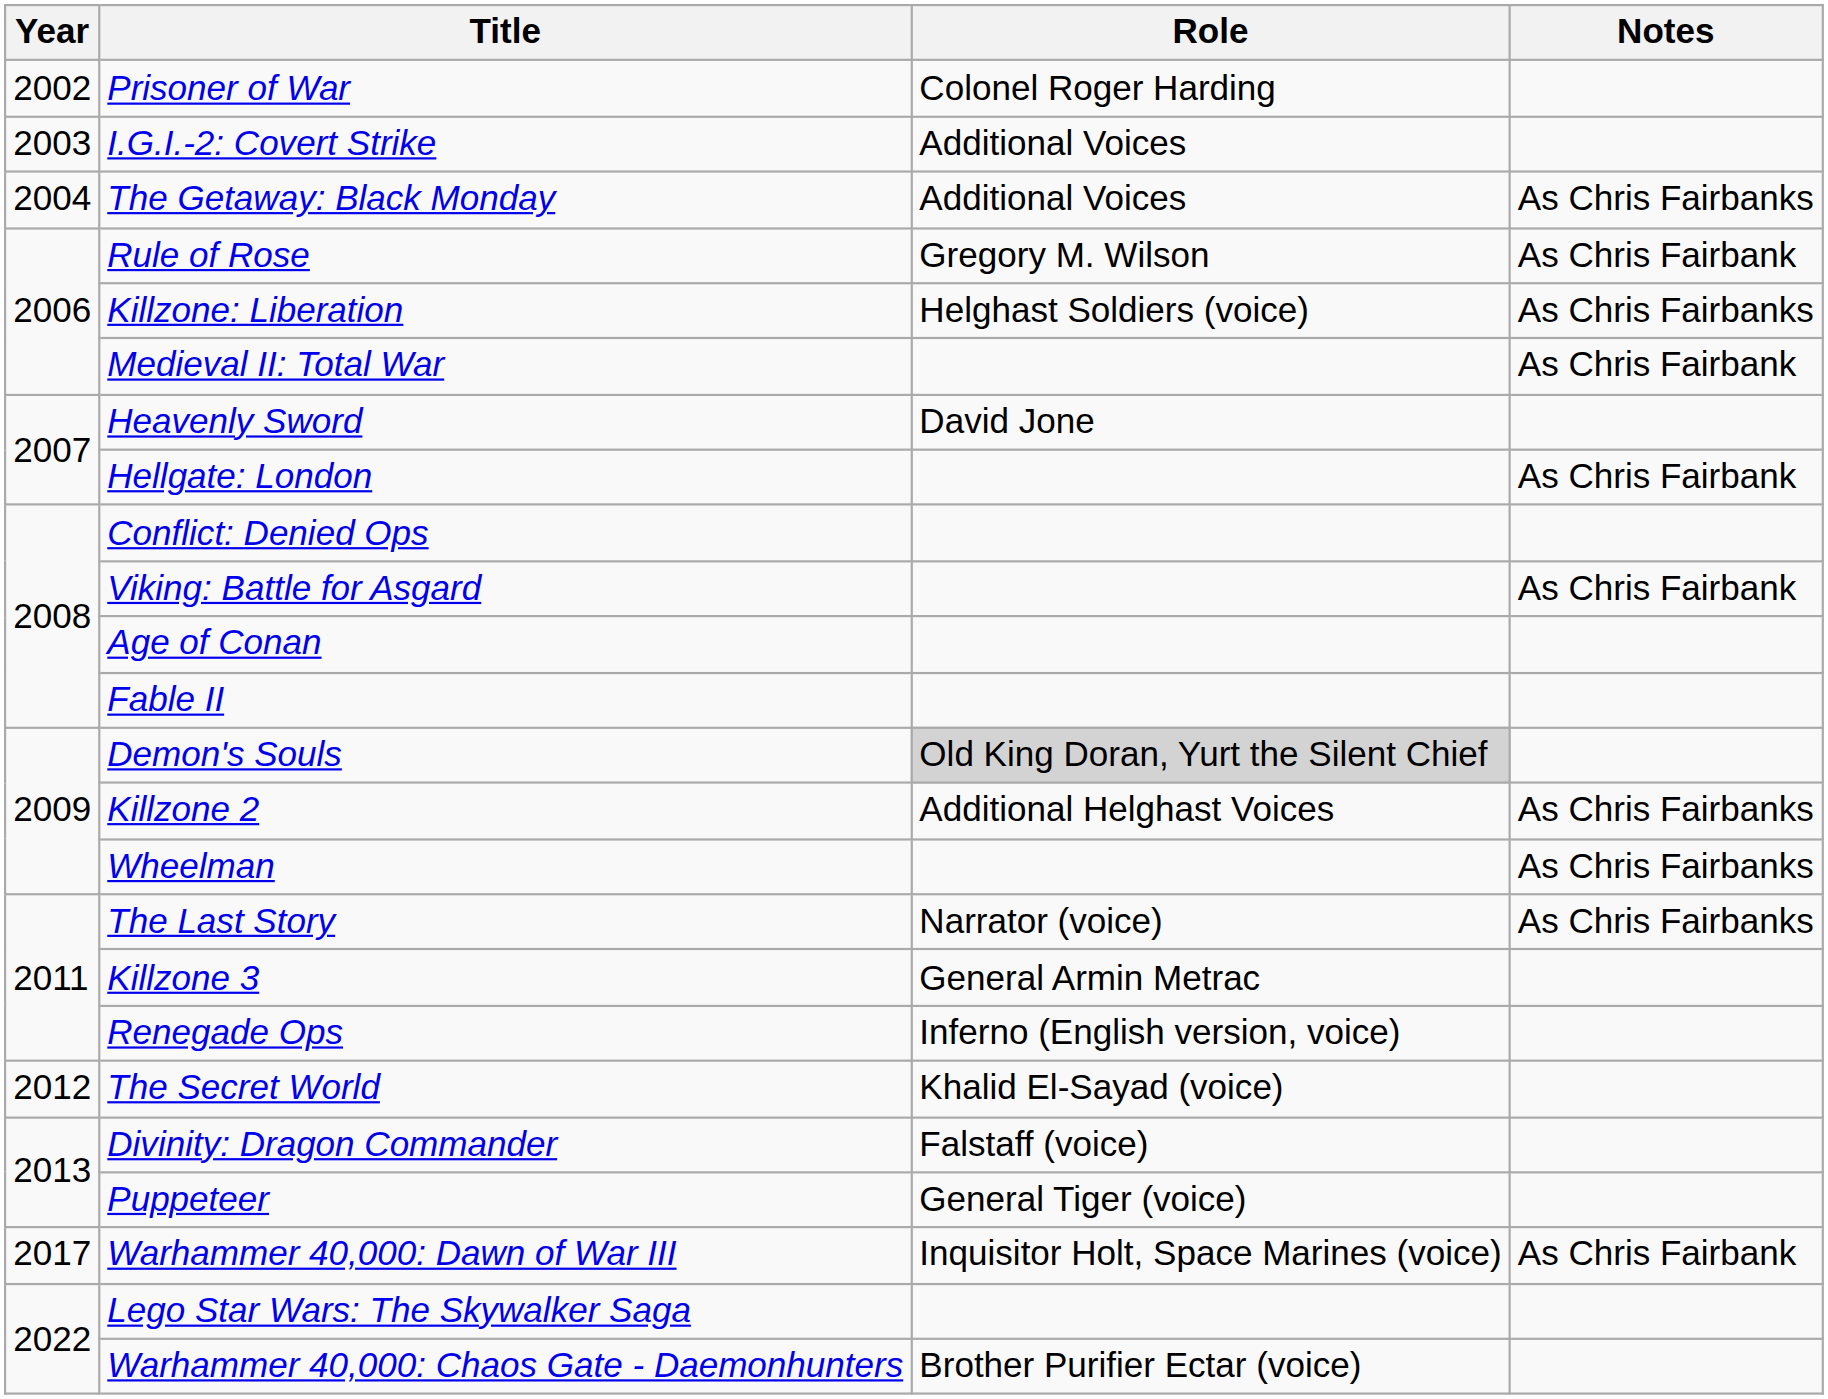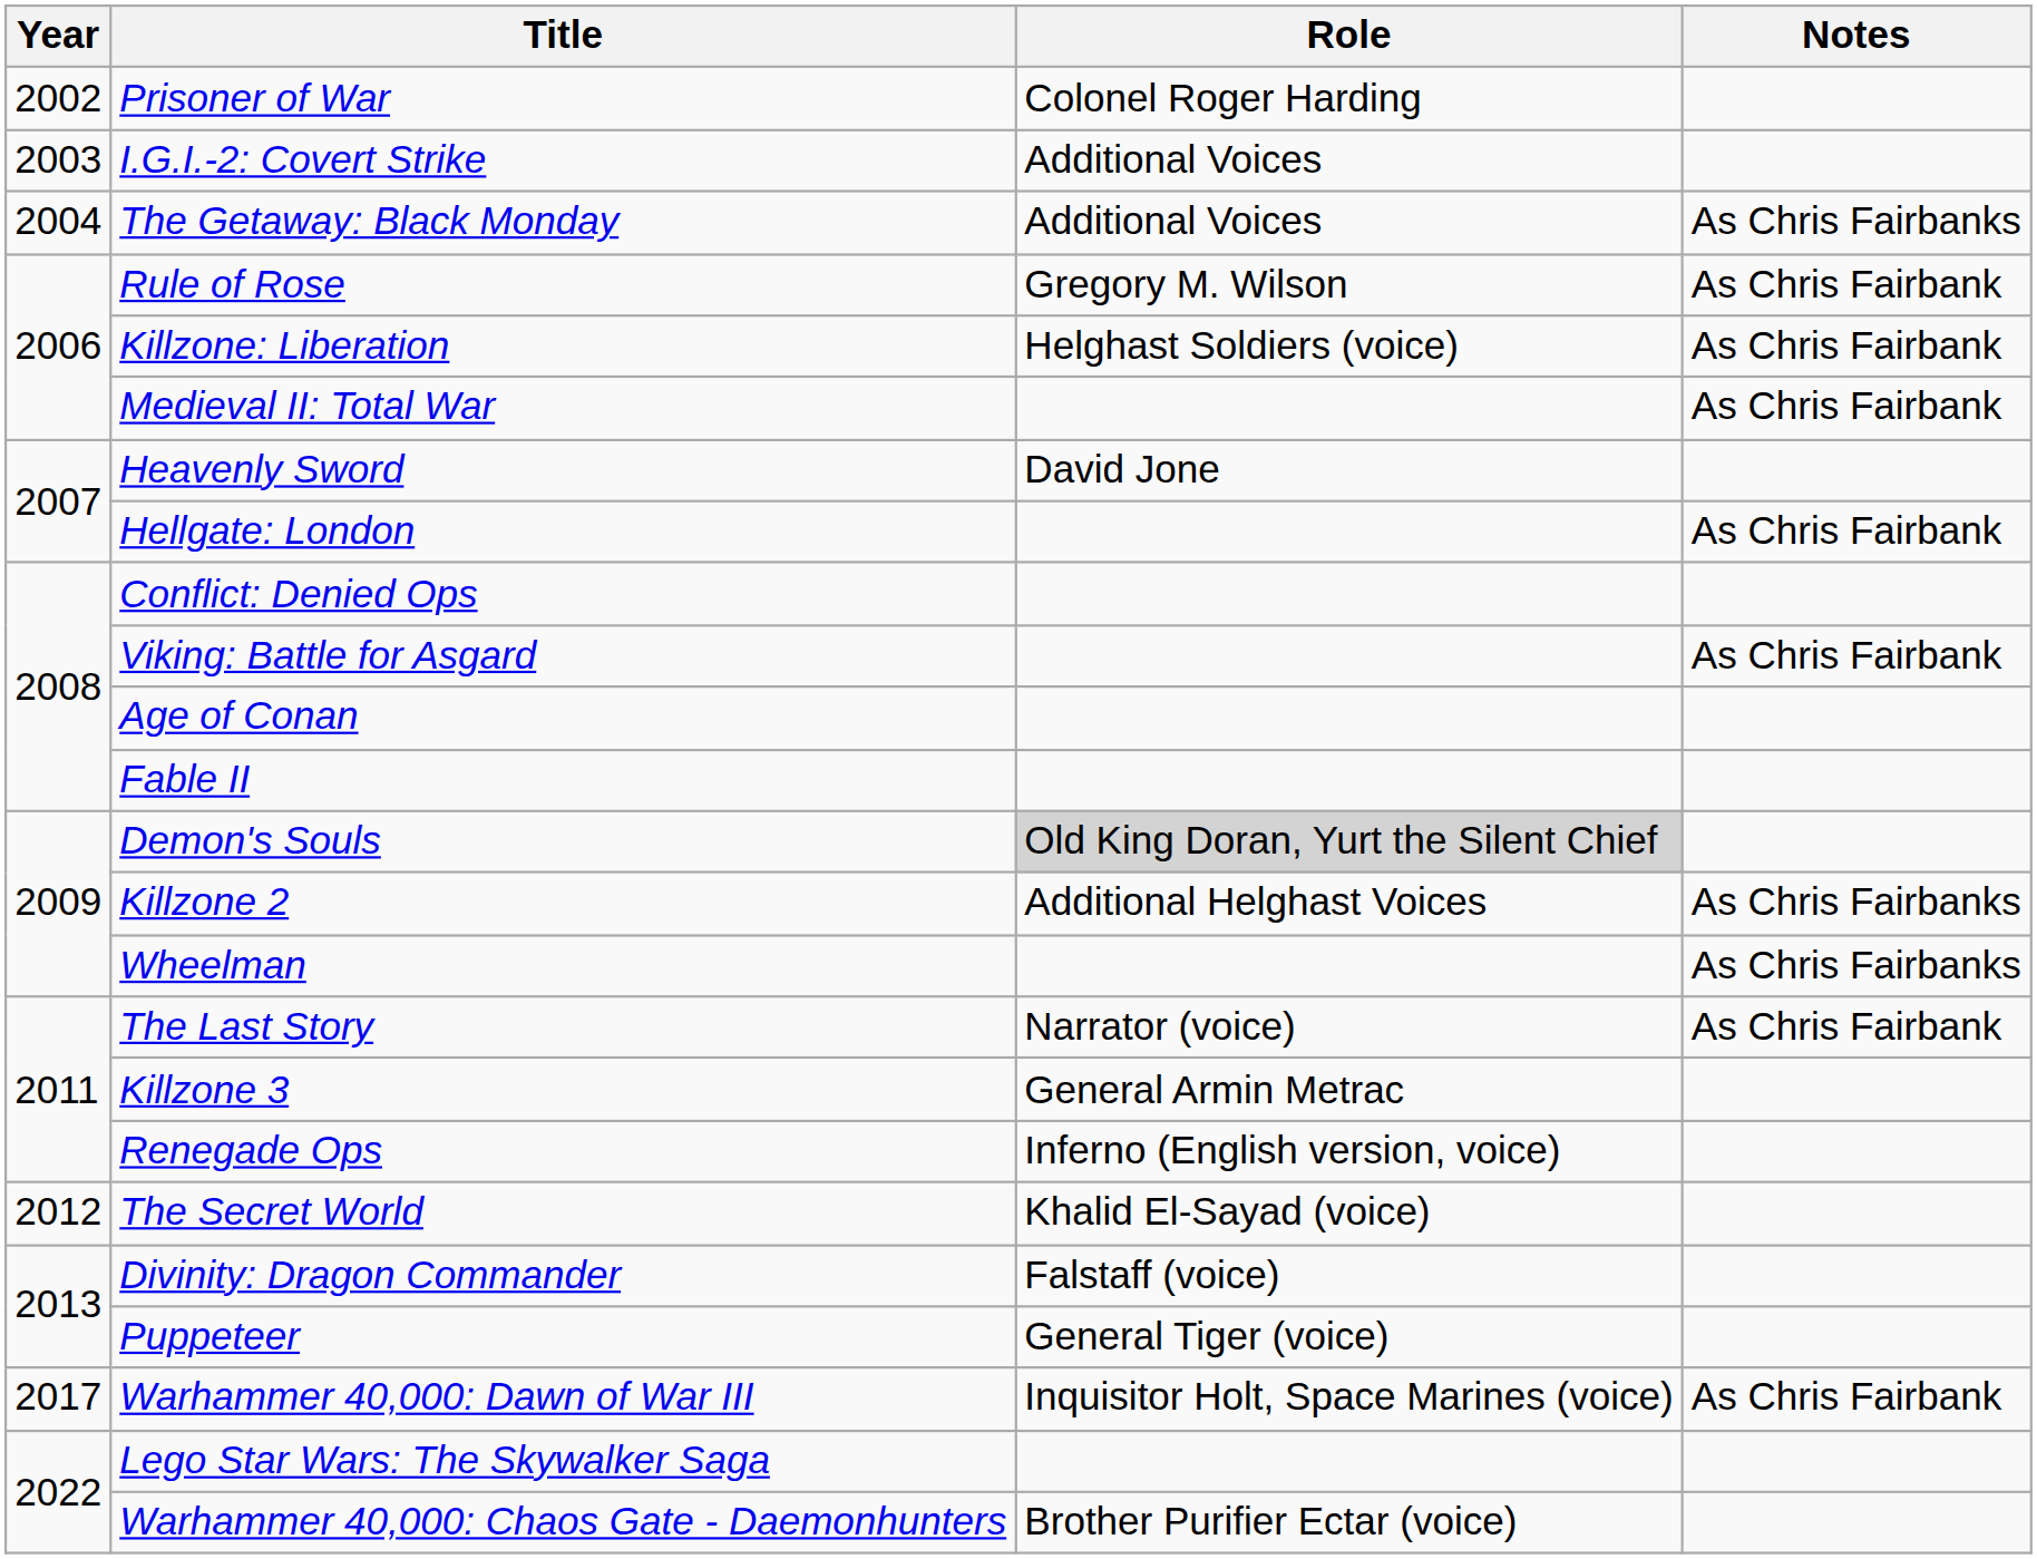 <table class="wikitable sortable">
 <tr>
 <th>Year</th>
 <th>Title</th>
 <th>Role</th>
 <th class="unsortable">Notes</th>
 </tr>
 <tr>
 <td>2002</td>
 <td><em><a href='#'>Prisoner of War</a></em></td>
 <td>Colonel Roger Harding</td>
 <td></td>
 </tr>
 <tr>
 <td>2003</td>
 <td><em><a href='#'>I.G.I.-2: Covert Strike</a></em></td>
 <td>Additional Voices</td>
 <td></td>
 </tr>
 <tr>
 <td>2004</td>
 <td><em><a href='#'>The Getaway: Black Monday</a></em></td>
 <td>Additional Voices</td>
 <td>As Chris Fairbanks</td>
 </tr>
 <tr>
 <td rowspan="3">2006</td>
 <td><em><a href='#'>Rule of Rose</a></em></td>
 <td>Gregory M. Wilson</td>
 <td>As Chris Fairbank</td>
 </tr>
 <tr>
 <td><em><a href='#'>Killzone: Liberation</a></em></td>
 <td>Helghast Soldiers (voice)</td>
-<td>As Chris Fairbanks</td>
+<td>As Chris Fairbank</td>
 </tr>
 <tr>
 <td><em><a href='#'>Medieval II: Total War</a></em></td>
 <td></td>
 <td>As Chris Fairbank</td>
 </tr>
 <tr>
 <td rowspan="2">2007</td>
 <td><em><a href='#'>Heavenly Sword</a></em></td>
 <td>David Jone</td>
 <td></td>
 </tr>
 <tr>
 <td><em><a href='#'>Hellgate: London</a></em></td>
 <td></td>
 <td>As Chris Fairbank</td>
 </tr>
 <tr>
 <td rowspan="4">2008</td>
 <td><em><a href='#'>Conflict: Denied Ops</a></em></td>
 <td></td>
 <td></td>
 </tr>
 <tr>
 <td><em><a href='#'>Viking: Battle for Asgard</a></em></td>
 <td></td>
 <td>As Chris Fairbank</td>
 </tr>
 <tr>
 <td><em><a href='#'>Age of Conan</a></em></td>
 <td></td>
 <td></td>
 </tr>
 <tr>
 <td><em><a href='#'>Fable II</a></em></td>
 <td></td>
 <td></td>
 </tr>
 <tr>
 <td rowspan="3">2009</td>
 <td><em><a href='#'>Demon's Souls</a></em></td>
 <td style="background: lightgrey;">Old King Doran, Yurt the Silent Chief</td>
 <td></td>
 </tr>
 <tr>
 <td><em><a href='#'>Killzone 2</a></em></td>
 <td>Additional Helghast Voices</td>
 <td>As Chris Fairbanks</td>
 </tr>
 <tr>
 <td><em><a href='#'>Wheelman</a></em></td>
 <td></td>
 <td>As Chris Fairbanks</td>
 </tr>
 <tr>
 <td rowspan="3">2011</td>
 <td><em><a href='#'>The Last Story</a></em></td>
 <td>Narrator (voice)</td>
-<td>As Chris Fairbanks</td>
+<td>As Chris Fairbank</td>
 </tr>
 <tr>
 <td><em><a href='#'>Killzone 3</a></em></td>
 <td>General Armin Metrac</td>
 <td></td>
 </tr>
 <tr>
 <td><em><a href='#'>Renegade Ops</a></em></td>
 <td>Inferno (English version, voice)</td>
 <td></td>
 </tr>
 <tr>
 <td>2012</td>
 <td><em><a href='#'>The Secret World</a></em></td>
 <td>Khalid El-Sayad (voice)</td>
 <td></td>
 </tr>
 <tr>
 <td rowspan="2">2013</td>
 <td><em><a href='#'>Divinity: Dragon Commander</a></em></td>
 <td>Falstaff (voice)</td>
 <td></td>
 </tr>
 <tr>
 <td><em><a href='#'>Puppeteer</a></em></td>
 <td>General Tiger (voice)</td>
 <td></td>
 </tr>
 <tr>
 <td>2017</td>
 <td><em><a href='#'>Warhammer 40,000: Dawn of War III</a></em></td>
 <td>Inquisitor Holt, Space Marines (voice)</td>
 <td>As Chris Fairbank</td>
 </tr>
 <tr>
 <td rowspan="2">2022</td>
 <td><em><a href='#'>Lego Star Wars: The Skywalker Saga</a></em></td>
 <td></td>
 <td></td>
 </tr>
 <tr>
 <td><em><a href='#'>Warhammer 40,000: Chaos Gate - Daemonhunters</a></em></td>
 <td>Brother Purifier Ectar (voice)</td>
 <td></td>
 </tr>
 </table>
